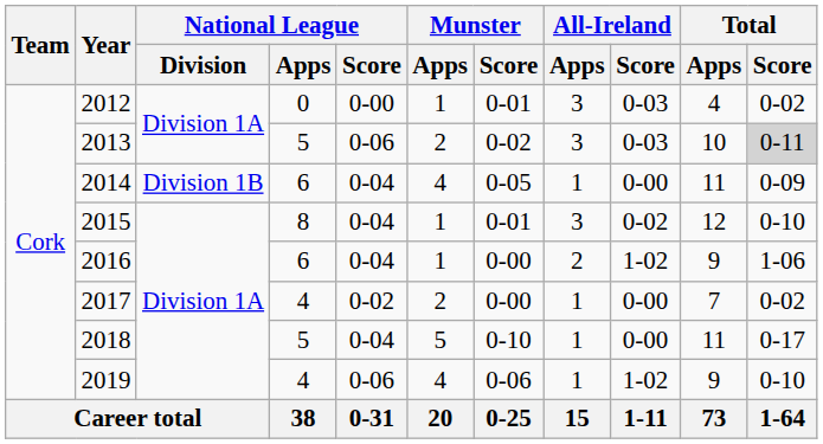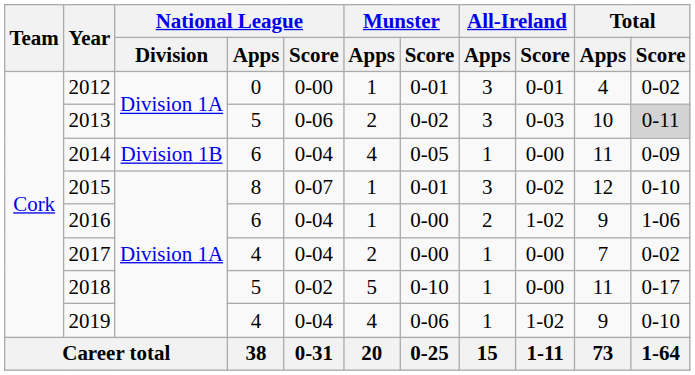 <table class="wikitable" style="text-align:center">
 <tr>
 <th rowspan="2">Team</th>
 <th rowspan="2">Year</th>
 <th colspan="3"><a href='#'>National League</a></th>
 <th colspan="2"><a href='#'>Munster</a></th>
 <th colspan="2"><a href='#'>All-Ireland</a></th>
 <th colspan="2">Total</th>
 </tr>
 <tr>
 <th>Division</th>
 <th>Apps</th>
 <th>Score</th>
 <th>Apps</th>
 <th>Score</th>
 <th>Apps</th>
 <th>Score</th>
 <th>Apps</th>
 <th>Score</th>
 </tr>
 <tr>
 <td rowspan="8"><a href='#'>Cork</a></td>
 <td>2012</td>
 <td rowspan="2"><a href='#'>Division 1A</a></td>
 <td>0</td>
 <td>0-00</td>
 <td>1</td>
 <td>0-01</td>
 <td>3</td>
-<td>0-03</td>
+<td>0-01</td>
 <td>4</td>
 <td>0-02</td>
 </tr>
 <tr>
 <td>2013</td>
 <td>5</td>
 <td>0-06</td>
 <td>2</td>
 <td>0-02</td>
 <td>3</td>
 <td>0-03</td>
 <td>10</td>
 <td style="background: lightgrey;">0-11</td>
 </tr>
 <tr>
 <td>2014</td>
 <td rowspan="1"><a href='#'>Division 1B</a></td>
 <td>6</td>
 <td>0-04</td>
 <td>4</td>
 <td>0-05</td>
 <td>1</td>
 <td>0-00</td>
 <td>11</td>
 <td>0-09</td>
 </tr>
 <tr>
 <td>2015</td>
 <td rowspan="5"><a href='#'>Division 1A</a></td>
 <td>8</td>
-<td>0-04</td>
+<td>0-07</td>
 <td>1</td>
 <td>0-01</td>
 <td>3</td>
 <td>0-02</td>
 <td>12</td>
 <td>0-10</td>
 </tr>
 <tr>
 <td>2016</td>
 <td>6</td>
 <td>0-04</td>
 <td>1</td>
 <td>0-00</td>
 <td>2</td>
 <td>1-02</td>
 <td>9</td>
 <td>1-06</td>
 </tr>
 <tr>
 <td>2017</td>
 <td>4</td>
-<td>0-02</td>
+<td>0-04</td>
 <td>2</td>
 <td>0-00</td>
 <td>1</td>
 <td>0-00</td>
 <td>7</td>
 <td>0-02</td>
 </tr>
 <tr>
 <td>2018</td>
 <td>5</td>
-<td>0-04</td>
+<td>0-02</td>
 <td>5</td>
 <td>0-10</td>
 <td>1</td>
 <td>0-00</td>
 <td>11</td>
 <td>0-17</td>
 </tr>
 <tr>
 <td>2019</td>
 <td>4</td>
-<td>0-06</td>
+<td>0-04</td>
 <td>4</td>
 <td>0-06</td>
 <td>1</td>
 <td>1-02</td>
 <td>9</td>
 <td>0-10</td>
 </tr>
 <tr>
 <th colspan="3">Career total</th>
 <th>38</th>
 <th>0-31</th>
 <th>20</th>
 <th>0-25</th>
 <th>15</th>
 <th>1-11</th>
 <th>73</th>
 <th>1-64</th>
 </tr>
 </table>
